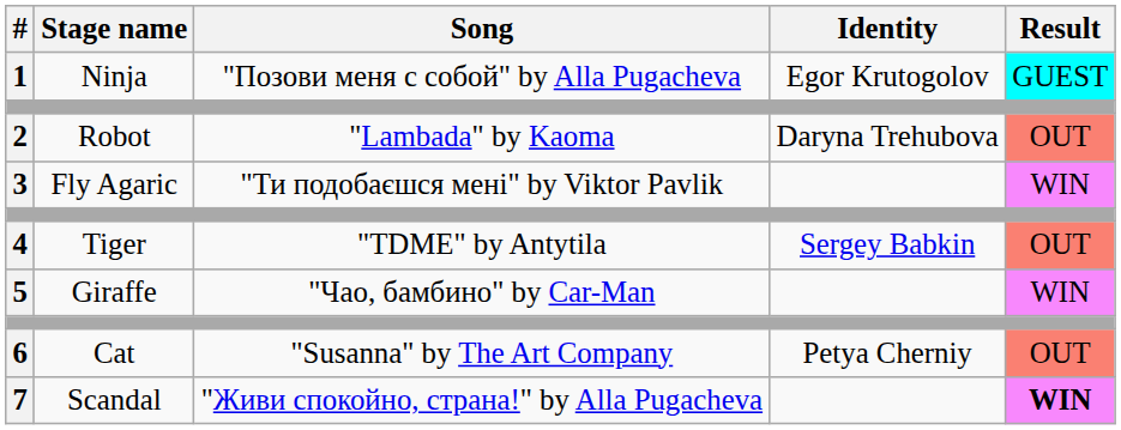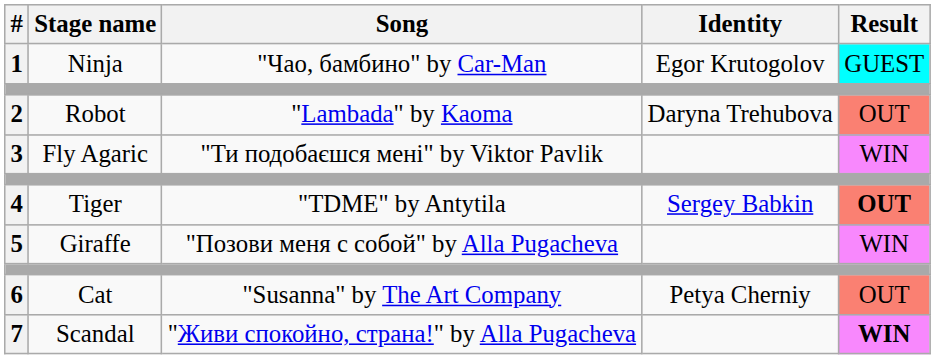 <table class="wikitable plainrowheaders" style="text-align: center">
 <tr>
 <th>#</th>
 <th>Stage name</th>
 <th>Song</th>
 <th>Identity</th>
 <th>Result</th>
 </tr>
 <tr>
 <th>1</th>
 <td>Ninja</td>
-<td>"Позови меня с собой" by <a href='#'>Alla Pugacheva</a></td>
+<td>"Чао, бамбино" by <a href='#'>Car-Man</a></td>
 <td>Egor Krutogolov</td>
 <td bgcolor=#00ffff>GUEST</td>
 </tr>
 <tr>
 <td colspan="5" style="background:darkgray"></td>
 </tr>
 <tr>
 <th>2</th>
 <td>Robot</td>
 <td>"<a href='#'>Lambada</a>" by <a href='#'>Kaoma</a></td>
 <td>Daryna Trehubova</td>
 <td bgcolor=salmon>OUT</td>
 </tr>
 <tr>
 <th>3</th>
 <td>Fly Agaric</td>
 <td>"Ти подобаєшся мені" by Viktor Pavlik</td>
 <td></td>
 <td bgcolor="F888FD">WIN</td>
 </tr>
 <tr>
 <td colspan="5" style="background:darkgray"></td>
 </tr>
 <tr>
 <th>4</th>
 <td>Tiger</td>
 <td>"TDME" by Antytila</td>
 <td><a href='#'>Sergey Babkin</a></td>
-<td bgcolor=salmon>OUT</td>
+<td bgcolor=salmon><strong>OUT</strong></td>
 </tr>
 <tr>
 <th>5</th>
 <td>Giraffe</td>
-<td>"Чао, бамбино" by <a href='#'>Car-Man</a></td>
+<td>"Позови меня с собой" by <a href='#'>Alla Pugacheva</a></td>
 <td></td>
 <td bgcolor="F888FD">WIN</td>
 </tr>
 <tr>
 <td colspan="5" style="background:darkgray"></td>
 </tr>
 <tr>
 <th>6</th>
 <td>Cat</td>
 <td>"Susanna" by <a href='#'>The Art Company</a></td>
 <td>Petya Cherniy</td>
 <td bgcolor=Salmon>OUT</td>
 </tr>
 <tr>
 <th>7</th>
 <td>Scandal</td>
 <td>"<a href='#'>Живи спокойно, страна!</a>" by <a href='#'>Alla Pugacheva</a></td>
 <td></td>
 <td bgcolor="F888FD"><strong>WIN</strong></td>
 </tr>
 </table>
